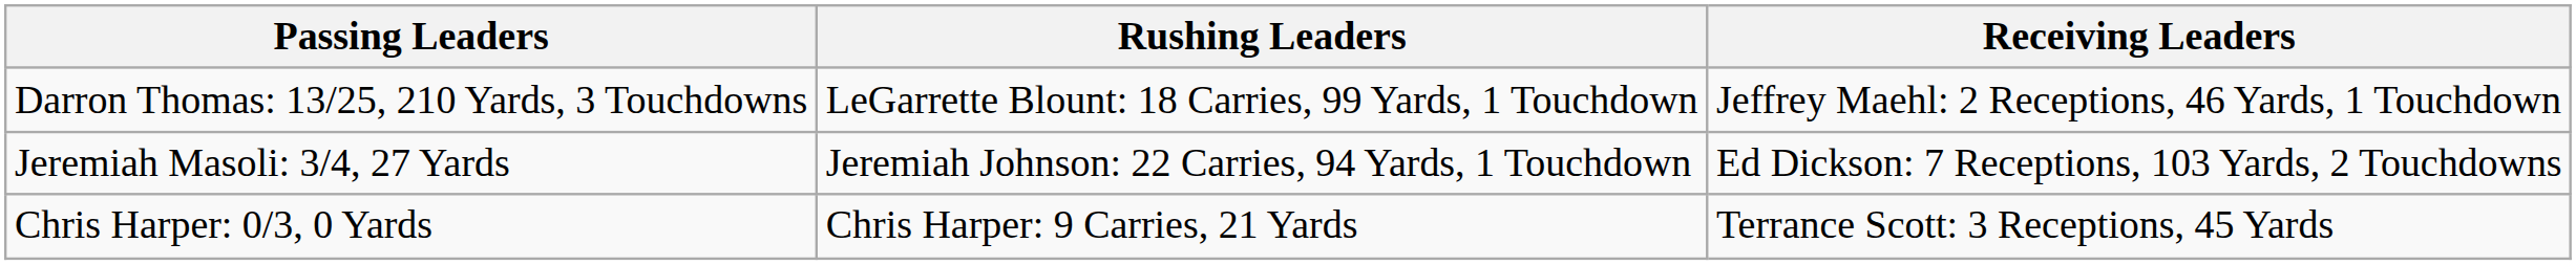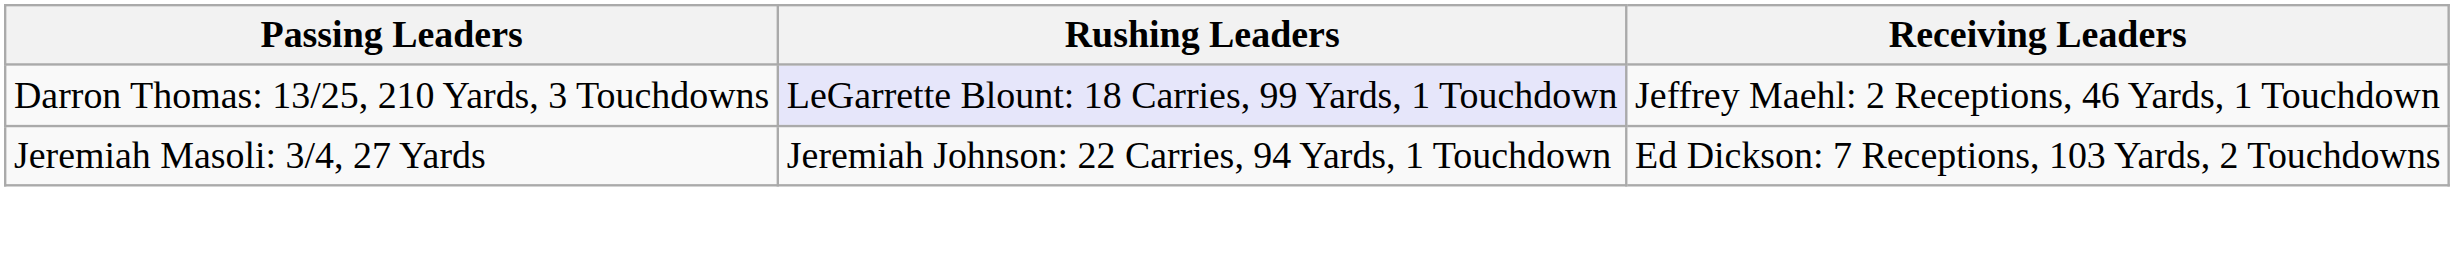 <table class="wikitable">
 <tr>
 <th>Passing Leaders</th>
 <th>Rushing Leaders</th>
 <th>Receiving Leaders</th>
 </tr>
 <tr>
 <td>Darron Thomas: 13/25, 210 Yards, 3 Touchdowns</td>
-<td>LeGarrette Blount: 18 Carries, 99 Yards, 1 Touchdown</td>
+<td style="background: lavender;">LeGarrette Blount: 18 Carries, 99 Yards, 1 Touchdown</td>
 <td>Jeffrey Maehl: 2 Receptions, 46 Yards, 1 Touchdown</td>
 </tr>
 <tr>
 <td>Jeremiah Masoli: 3/4, 27 Yards</td>
 <td>Jeremiah Johnson: 22 Carries, 94 Yards, 1 Touchdown</td>
 <td>Ed Dickson: 7 Receptions, 103 Yards, 2 Touchdowns</td>
 </tr>
-<tr>
-<td>Chris Harper: 0/3, 0 Yards</td>
-<td>Chris Harper: 9 Carries, 21 Yards</td>
-<td>Terrance Scott: 3 Receptions, 45 Yards</td>
-</tr>
 </table>
